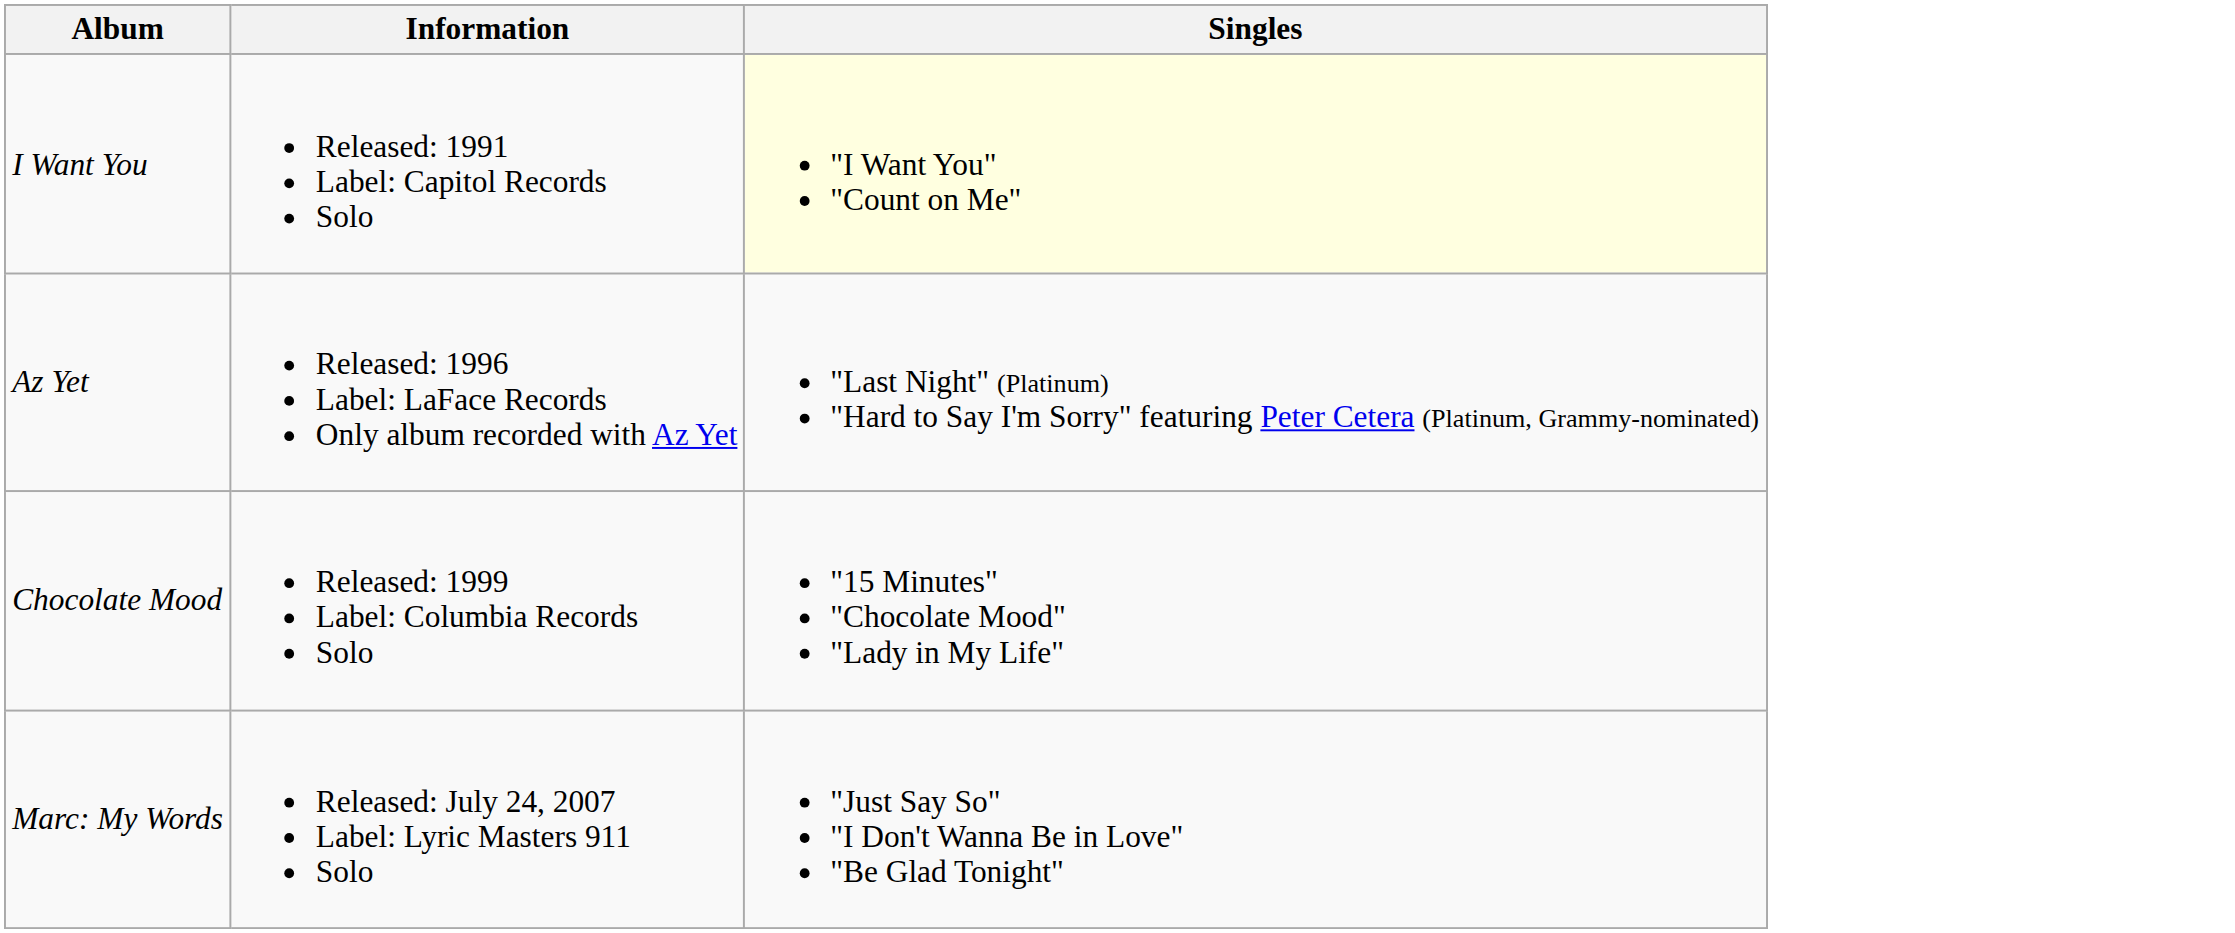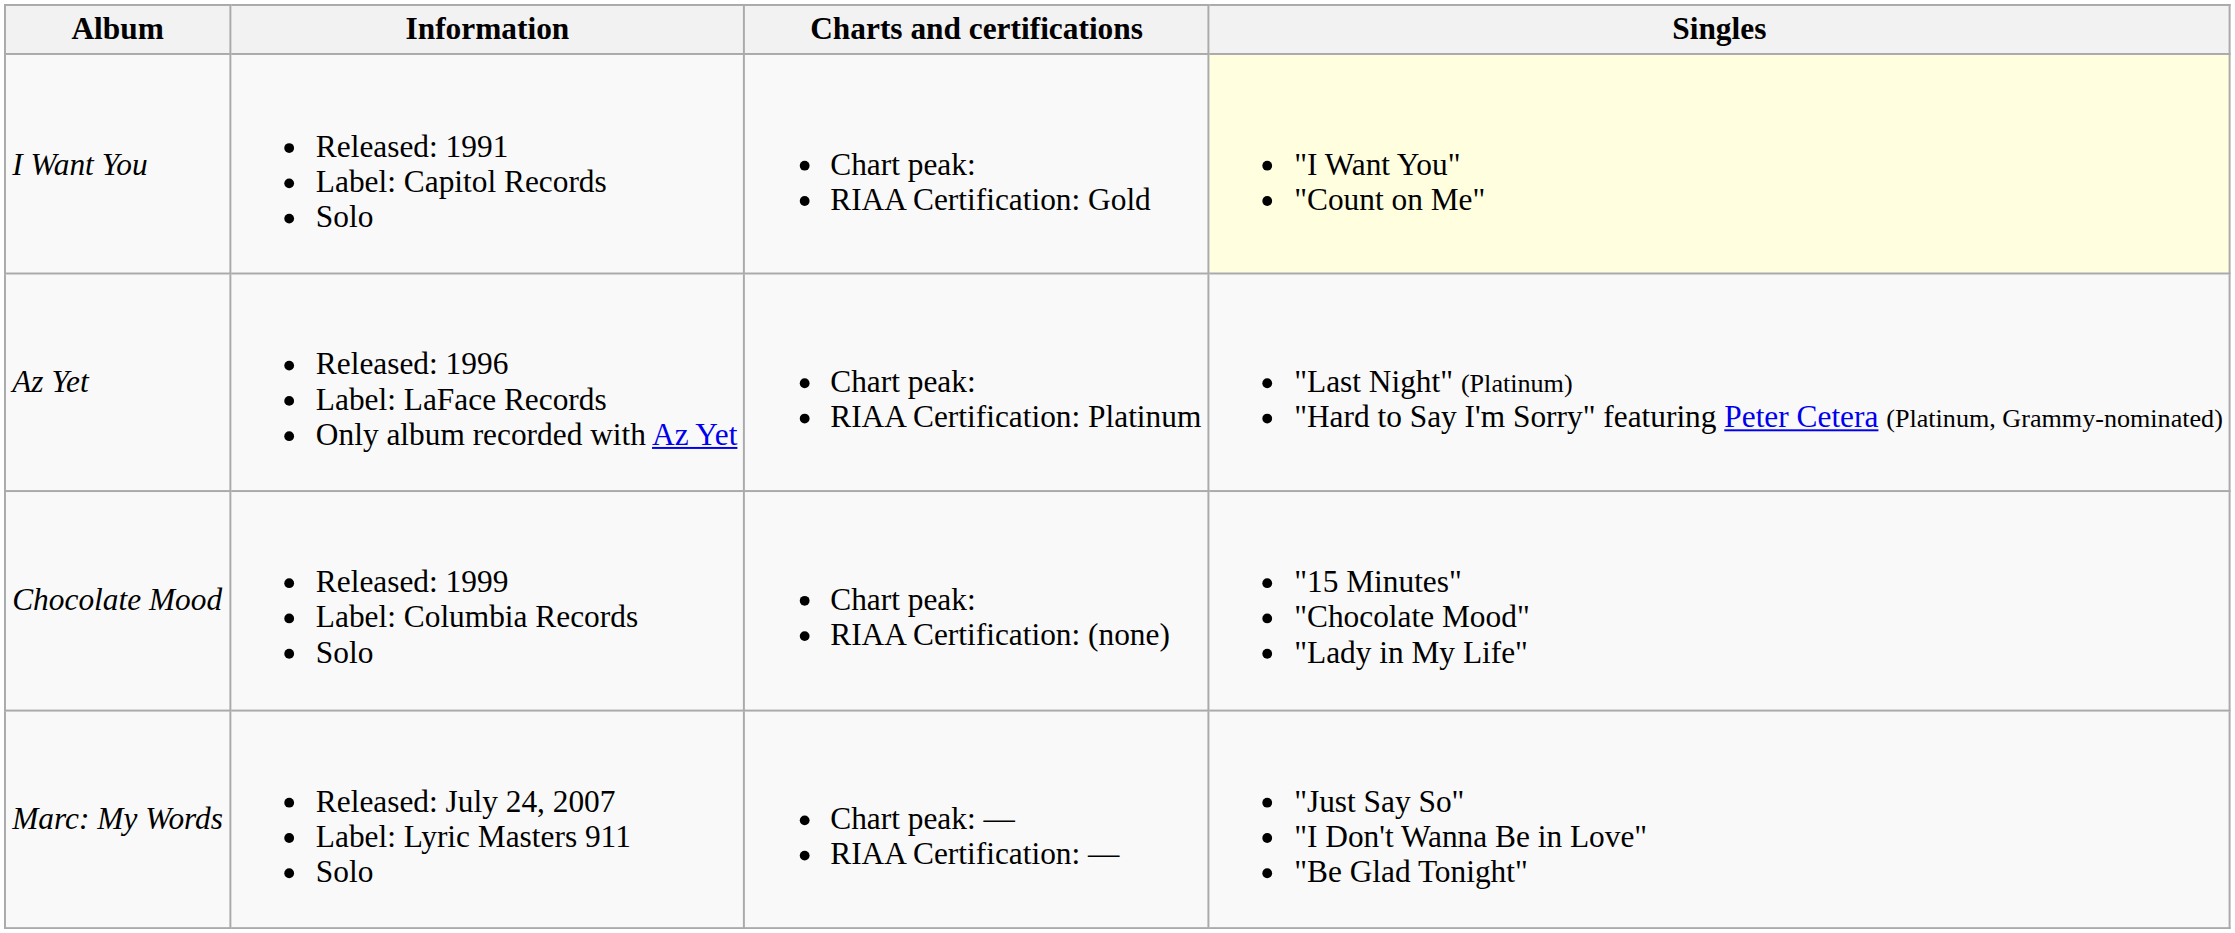 <table class="wikitable">
 <tr>
 <th>Album</th>
 <th>Information</th>
+<th>Charts and certifications</th>
 <th>Singles</th>
 </tr>
 <tr>
 <td><em>I Want You</em></td>
 <td><br><ul><li>Released: 1991</li><li>Label: Capitol Records</li><li>Solo</li></ul></td>
+<td><br><ul><li>Chart peak:</li><li>RIAA Certification: Gold</li></ul></td>
 <td style="background: lightyellow;"><br><ul><li>"I Want You"</li><li>"Count on Me"</li></ul></td>
 </tr>
 <tr>
 <td><em>Az Yet</em></td>
 <td><br><ul><li>Released: 1996</li><li>Label: LaFace Records</li><li>Only album recorded with <a href='#'>Az Yet</a></li></ul></td>
+<td><br><ul><li>Chart peak:</li><li>RIAA Certification: Platinum</li></ul></td>
 <td><br><ul><li>"Last Night" <small>(Platinum)</small></li><li>"Hard to Say I'm Sorry" featuring <a href='#'>Peter Cetera</a> <small>(Platinum, Grammy-nominated)</small></li></ul></td>
 </tr>
 <tr>
 <td><em>Chocolate Mood</em></td>
 <td><br><ul><li>Released: 1999</li><li>Label: Columbia Records</li><li>Solo</li></ul></td>
+<td><br><ul><li>Chart peak:</li><li>RIAA Certification: (none)</li></ul></td>
 <td><br><ul><li>"15 Minutes"</li><li>"Chocolate Mood"</li><li>"Lady in My Life"</li></ul></td>
 </tr>
 <tr>
 <td><em>Marc: My Words</em></td>
 <td><br><ul><li>Released: July 24, 2007</li><li>Label: Lyric Masters 911</li><li>Solo</li></ul></td>
+<td><br><ul><li>Chart peak: —</li><li>RIAA Certification: —</li></ul></td>
 <td><br><ul><li>"Just Say So"</li><li>"I Don't Wanna Be in Love"</li><li>"Be Glad Tonight"</li></ul></td>
 </tr>
 </table>
